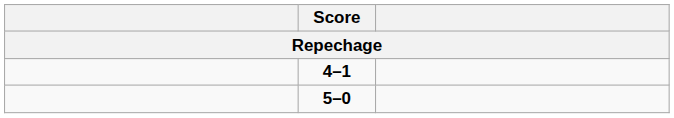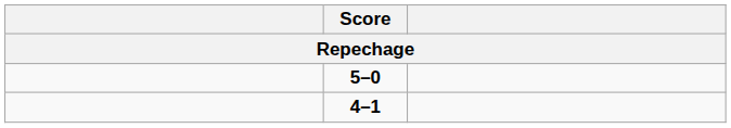 <table class="wikitable" style="text-align: left;">
 <tr>
 <th align="right" width="270"></th>
 <th width="65">Score</th>
 <th align="left" width="270"></th>
 </tr>
 <tr>
 <th colspan="3">Repechage</th>
 </tr>
 <tr>
 <td><strong></strong></td>
-<td align=center><strong>4–1</strong></td>
+<td align=center><strong>5–0</strong></td>
 <td></td>
 </tr>
 <tr>
 <td><strong></strong></td>
-<td align=center><strong>5–0</strong></td>
+<td align=center><strong>4–1</strong></td>
 <td></td>
 </tr>
 </table>
